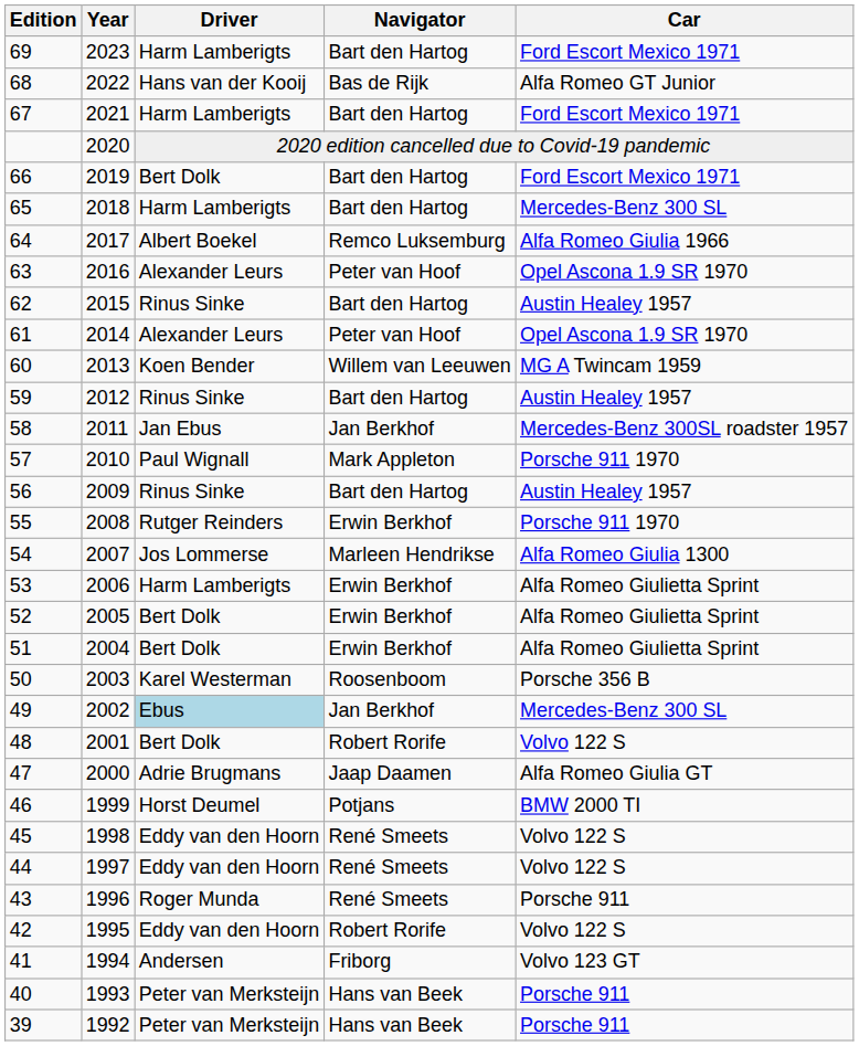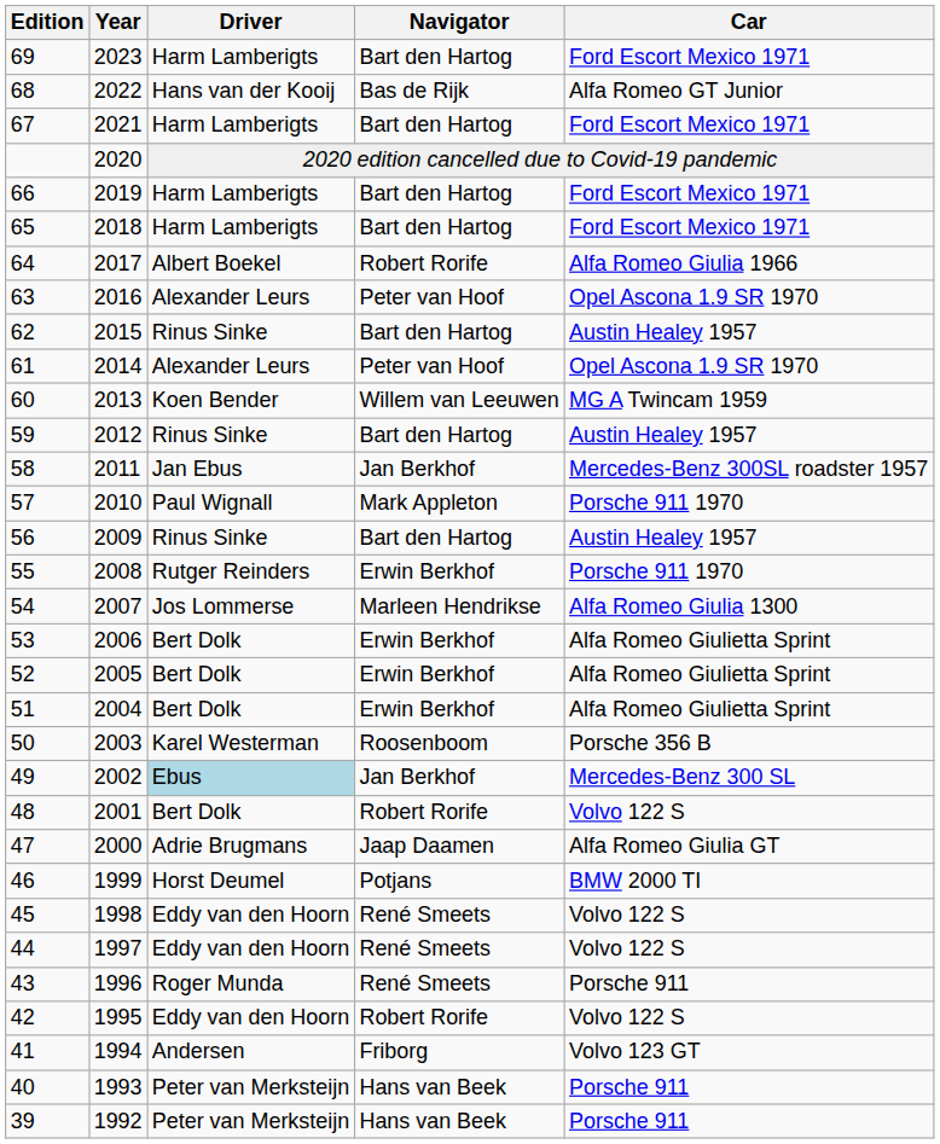 <table class="wikitable">
 <tr ---->
 <th>Edition</th>
 <th>Year</th>
 <th>Driver</th>
 <th>Navigator</th>
 <th>Car</th>
 </tr>
 <tr>
 <td>69</td>
 <td>2023</td>
 <td> Harm Lamberigts</td>
 <td> Bart den Hartog</td>
 <td><a href='#'>Ford Escort Mexico 1971</a></td>
 </tr>
 <tr>
 <td>68</td>
 <td>2022</td>
 <td> Hans van der Kooij</td>
 <td> Bas de Rijk</td>
 <td>Alfa Romeo GT Junior</td>
 </tr>
 <tr>
 <td>67</td>
 <td>2021</td>
 <td> Harm Lamberigts</td>
 <td> Bart den Hartog</td>
 <td><a href='#'>Ford Escort Mexico 1971</a></td>
 </tr>
 <tr>
 <td></td>
 <td>2020</td>
 <td colspan="4" style="background:#efefef" align="center"><em>2020 edition cancelled due to Covid-19 pandemic</em></td>
 </tr>
 <tr>
 <td>66</td>
 <td>2019</td>
-<td> Bert Dolk</td>
+<td> Harm Lamberigts</td>
 <td> Bart den Hartog</td>
 <td><a href='#'>Ford Escort Mexico 1971</a></td>
 </tr>
 <tr>
 <td>65</td>
 <td>2018</td>
 <td> Harm Lamberigts</td>
 <td> Bart den Hartog</td>
-<td><a href='#'>Mercedes-Benz 300 SL</a></td>
+<td><a href='#'>Ford Escort Mexico 1971</a></td>
 </tr>
 <tr>
 <td>64</td>
 <td>2017</td>
 <td> Albert Boekel</td>
-<td> Remco Luksemburg</td>
+<td> Robert Rorife</td>
 <td><a href='#'>Alfa Romeo Giulia</a> 1966</td>
 </tr>
 <tr>
 <td>63</td>
 <td>2016</td>
 <td> Alexander Leurs</td>
 <td> Peter van Hoof</td>
 <td><a href='#'>Opel Ascona 1.9 SR</a> 1970</td>
 </tr>
 <tr>
 <td>62</td>
 <td>2015</td>
 <td> Rinus Sinke</td>
 <td> Bart den Hartog</td>
 <td><a href='#'>Austin Healey</a> 1957</td>
 </tr>
 <tr>
 <td>61</td>
 <td>2014</td>
 <td> Alexander Leurs</td>
 <td> Peter van Hoof</td>
 <td><a href='#'>Opel Ascona 1.9 SR</a> 1970</td>
 </tr>
 <tr>
 <td>60</td>
 <td>2013</td>
 <td> Koen Bender</td>
 <td> Willem van Leeuwen</td>
 <td><a href='#'>MG A</a> Twincam 1959</td>
 </tr>
 <tr>
 <td>59</td>
 <td>2012</td>
 <td> Rinus Sinke</td>
 <td> Bart den Hartog</td>
 <td><a href='#'>Austin Healey</a> 1957</td>
 </tr>
 <tr>
 <td>58</td>
 <td>2011</td>
 <td> Jan Ebus</td>
 <td> Jan Berkhof</td>
 <td><a href='#'>Mercedes-Benz 300SL</a> roadster 1957</td>
 </tr>
 <tr>
 <td>57</td>
 <td>2010</td>
 <td> Paul Wignall</td>
 <td> Mark Appleton</td>
 <td><a href='#'>Porsche 911</a> 1970</td>
 </tr>
 <tr>
 <td>56</td>
 <td>2009</td>
 <td> Rinus Sinke</td>
 <td> Bart den Hartog</td>
 <td><a href='#'>Austin Healey</a> 1957</td>
 </tr>
 <tr>
 <td>55</td>
 <td>2008</td>
 <td> Rutger Reinders</td>
 <td> Erwin Berkhof</td>
 <td><a href='#'>Porsche 911</a> 1970</td>
 </tr>
 <tr>
 <td>54</td>
 <td>2007</td>
 <td> Jos Lommerse</td>
 <td> Marleen Hendrikse</td>
 <td><a href='#'>Alfa Romeo Giulia</a> 1300</td>
 </tr>
 <tr>
 <td>53</td>
 <td>2006</td>
-<td> Harm Lamberigts</td>
+<td> Bert Dolk</td>
 <td> Erwin Berkhof</td>
 <td>Alfa Romeo Giulietta Sprint</td>
 </tr>
 <tr>
 <td>52</td>
 <td>2005</td>
 <td> Bert Dolk</td>
 <td> Erwin Berkhof</td>
 <td>Alfa Romeo Giulietta Sprint</td>
 </tr>
 <tr>
 <td>51</td>
 <td>2004</td>
 <td> Bert Dolk</td>
 <td> Erwin Berkhof</td>
 <td>Alfa Romeo Giulietta Sprint</td>
 </tr>
 <tr>
 <td>50</td>
 <td>2003</td>
 <td> Karel Westerman</td>
 <td> Roosenboom</td>
 <td>Porsche 356 B</td>
 </tr>
 <tr>
 <td>49</td>
 <td>2002</td>
 <td style="background: lightblue;"> Ebus</td>
 <td> Jan Berkhof</td>
 <td><a href='#'>Mercedes-Benz 300 SL</a></td>
 </tr>
 <tr>
 <td>48</td>
 <td>2001</td>
 <td> Bert Dolk</td>
 <td> Robert Rorife</td>
 <td><a href='#'>Volvo</a> 122 S</td>
 </tr>
 <tr>
 <td>47</td>
 <td>2000</td>
 <td> Adrie Brugmans</td>
 <td> Jaap Daamen</td>
 <td>Alfa Romeo Giulia GT</td>
 </tr>
 <tr>
 <td>46</td>
 <td>1999</td>
 <td> Horst Deumel</td>
 <td> Potjans</td>
 <td><a href='#'>BMW</a> 2000 TI</td>
 </tr>
 <tr>
 <td>45</td>
 <td>1998</td>
 <td> Eddy van den Hoorn</td>
 <td> René Smeets</td>
 <td>Volvo 122 S</td>
 </tr>
 <tr>
 <td>44</td>
 <td>1997</td>
 <td> Eddy van den Hoorn</td>
 <td> René Smeets</td>
 <td>Volvo 122 S</td>
 </tr>
 <tr>
 <td>43</td>
 <td>1996</td>
 <td> Roger Munda</td>
 <td> René Smeets</td>
 <td>Porsche 911</td>
 </tr>
 <tr>
 <td>42</td>
 <td>1995</td>
 <td> Eddy van den Hoorn</td>
 <td> Robert Rorife</td>
 <td>Volvo 122 S</td>
 </tr>
 <tr>
 <td>41</td>
 <td>1994</td>
 <td> Andersen</td>
 <td> Friborg</td>
 <td>Volvo 123 GT</td>
 </tr>
 <tr>
 <td>40</td>
 <td>1993</td>
 <td> Peter van Merksteijn</td>
 <td> Hans van Beek</td>
 <td><a href='#'>Porsche 911</a></td>
 </tr>
 <tr>
 <td>39</td>
 <td>1992</td>
 <td> Peter van Merksteijn</td>
 <td> Hans van Beek</td>
 <td><a href='#'>Porsche 911</a></td>
 </tr>
 </table>
